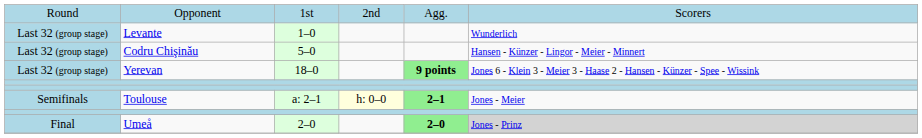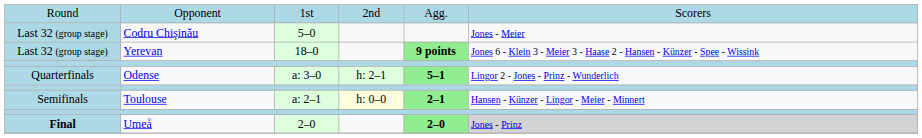 <table class="wikitable" style="text-align:center">
 <tr bgcolor=lightblue>
 <td width=150px>Round</td>
 <td width=200px>Opponent</td>
 <td width=80px>1st</td>
 <td width=80px>2nd</td>
 <td width=80px>Agg.</td>
 <td width=600px>Scorers</td>
 </tr>
 <tr>
 <td bgcolor=lightblue>Last 32 <small>(group stage)</small></td>
-<td align=left> <a href='#'>Levante</a></td>
-<td bgcolor="#ddffdd">1–0</td>
-<td></td>
-<td></td>
-<td align=left><small><a href='#'>Wunderlich</a></small></td>
-</tr>
-<tr>
-<td bgcolor=lightblue>Last 32 <small>(group stage)</small></td>
 <td align=left> <a href='#'>Codru Chişinău</a></td>
 <td bgcolor="#ddffdd">5–0</td>
 <td></td>
 <td></td>
-<td align=left><small><a href='#'>Hansen</a> - <a href='#'>Künzer</a> - <a href='#'>Lingor</a> - <a href='#'>Meier</a> - <a href='#'>Minnert</a></small></td>
+<td align=left><small><a href='#'>Jones</a> - <a href='#'>Meier</a></small></td>
 </tr>
 <tr>
 <td bgcolor=lightblue>Last 32 <small>(group stage)</small></td>
 <td align=left> <a href='#'>Yerevan</a></td>
 <td bgcolor="#ddffdd">18–0</td>
 <td></td>
 <td bgcolor=lightgreen><strong>9 points</strong></td>
 <td align=left><small><a href='#'>Jones</a> 6 - <a href='#'>Klein</a> 3 - <a href='#'>Meier</a> 3 - <a href='#'>Haase</a> 2 - <a href='#'>Hansen</a> - <a href='#'>Künzer</a> - <a href='#'>Spee</a> - <a href='#'>Wissink</a></small></td>
 </tr>
 <tr bgcolor=lightblue>
 <td colspan=6></td>
 </tr>
+<tr>
+<td bgcolor=lightblue>Quarterfinals</td>
+<td align=left> <a href='#'>Odense</a></td>
+<td bgcolor="#ddffdd">a: 3–0</td>
+<td bgcolor="#ddffdd">h: 2–1</td>
+<td bgcolor=lightgreen><strong>5–1</strong></td>
+<td align=left><small><a href='#'>Lingor</a> 2 - <a href='#'>Jones</a> - <a href='#'>Prinz</a> - <a href='#'>Wunderlich</a></small></td>
+</tr>
 <tr bgcolor=lightblue>
 <td colspan=6></td>
 </tr>
 <tr>
 <td bgcolor=lightblue>Semifinals</td>
 <td align=left> <a href='#'>Toulouse</a></td>
 <td bgcolor="#ddffdd">a: 2–1</td>
 <td bgcolor="#ffffdd">h: 0–0</td>
 <td bgcolor=lightgreen><strong>2–1</strong></td>
-<td align=left><small><a href='#'>Jones</a> - <a href='#'>Meier</a></small></td>
+<td align=left><small><a href='#'>Hansen</a> - <a href='#'>Künzer</a> - <a href='#'>Lingor</a> - <a href='#'>Meier</a> - <a href='#'>Minnert</a></small></td>
 </tr>
 <tr bgcolor=lightblue>
 <td colspan=6></td>
 </tr>
 <tr>
-<td bgcolor=lightblue>Final</td>
+<td bgcolor=lightblue><strong>Final</strong></td>
 <td align=left> <a href='#'>Umeå</a></td>
 <td bgcolor="#ddffdd">2–0</td>
 <td></td>
 <td bgcolor=lightgreen><strong>2–0</strong></td>
 <td align=left style="background: lightgrey;"><small><a href='#'>Jones</a> - <a href='#'>Prinz</a></small></td>
 </tr>
 <tr>
 </tr>
 </table>
